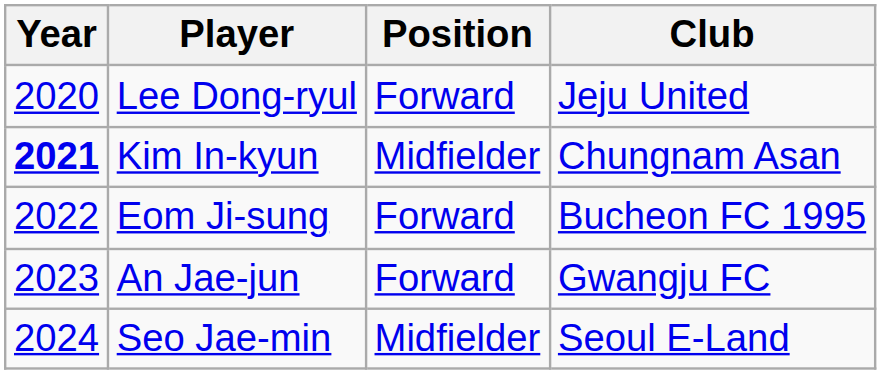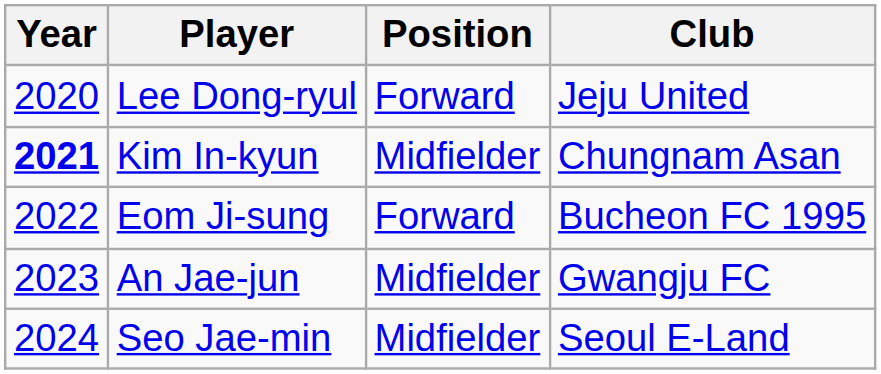 <table class="wikitable">
 <tr>
 <th>Year</th>
 <th>Player</th>
 <th>Position</th>
 <th>Club</th>
 </tr>
 <tr>
 <td><a href='#'>2020</a></td>
 <td><a href='#'>Lee Dong-ryul</a></td>
 <td><a href='#'>Forward</a></td>
 <td><a href='#'>Jeju United</a></td>
 </tr>
 <tr>
 <td><strong><a href='#'>2021</a></strong></td>
 <td><a href='#'>Kim In-kyun</a></td>
 <td><a href='#'>Midfielder</a></td>
 <td><a href='#'>Chungnam Asan</a></td>
 </tr>
 <tr>
 <td><a href='#'>2022</a></td>
 <td><a href='#'>Eom Ji-sung</a></td>
 <td><a href='#'>Forward</a></td>
 <td><a href='#'>Bucheon FC 1995</a></td>
 </tr>
 <tr>
 <td><a href='#'>2023</a></td>
 <td><a href='#'>An Jae-jun</a></td>
-<td><a href='#'>Forward</a></td>
+<td><a href='#'>Midfielder</a></td>
 <td><a href='#'>Gwangju FC</a></td>
 </tr>
 <tr>
 <td><a href='#'>2024</a></td>
 <td><a href='#'>Seo Jae-min</a></td>
 <td><a href='#'>Midfielder</a></td>
 <td><a href='#'>Seoul E-Land</a></td>
 </tr>
 </table>
